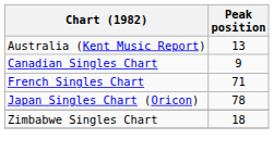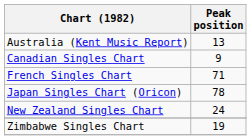 <table class="wikitable sortable">
 <tr>
 <th>Chart (1982)</th>
 <th>Peak<br>position</th>
 </tr>
 <tr>
 <td>Australia (<a href='#'>Kent Music Report</a>)</td>
 <td align="center">13</td>
 </tr>
 <tr>
 <td><a href='#'>Canadian Singles Chart</a></td>
 <td style="text-align:center;">9</td>
 </tr>
 <tr>
 <td><a href='#'>French Singles Chart</a></td>
 <td align="center">71</td>
 </tr>
 <tr>
 <td><a href='#'>Japan Singles Chart</a> (<a href='#'>Oricon</a>)</td>
 <td style="text-align:center;">78</td>
 </tr>
 <tr>
+<td><a href='#'>New Zealand Singles Chart</a></td>
+<td style="text-align:center;">24</td>
+</tr>
+<tr>
 </tr>
 <tr>
 </tr>
 <tr>
 <td>Zimbabwe Singles Chart</td>
-<td align="center">18</td>
+<td align="center">19</td>
 </tr>
 <tr>
 </tr>
 </table>
